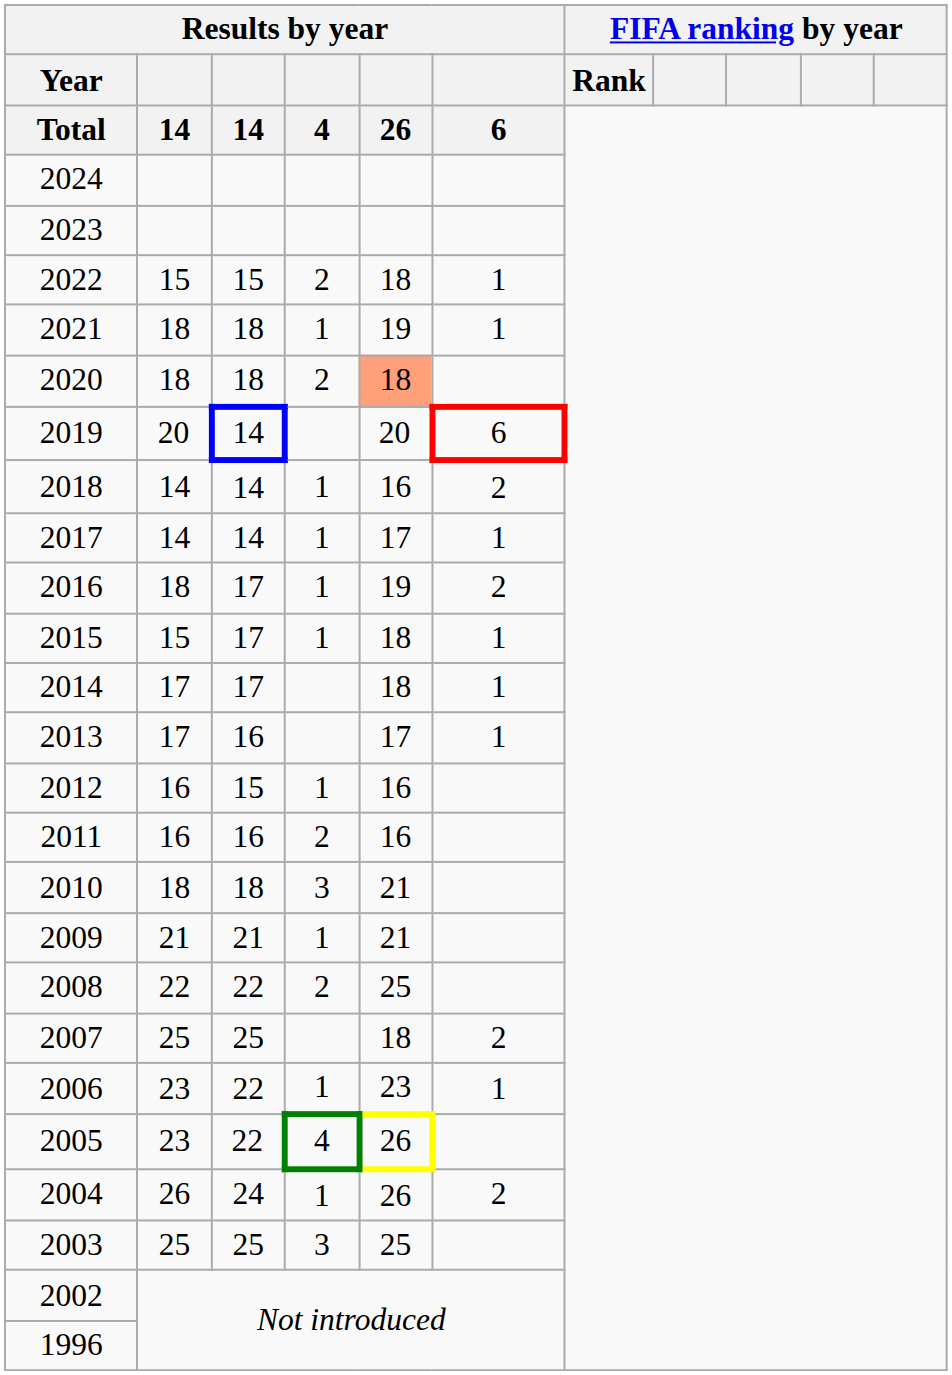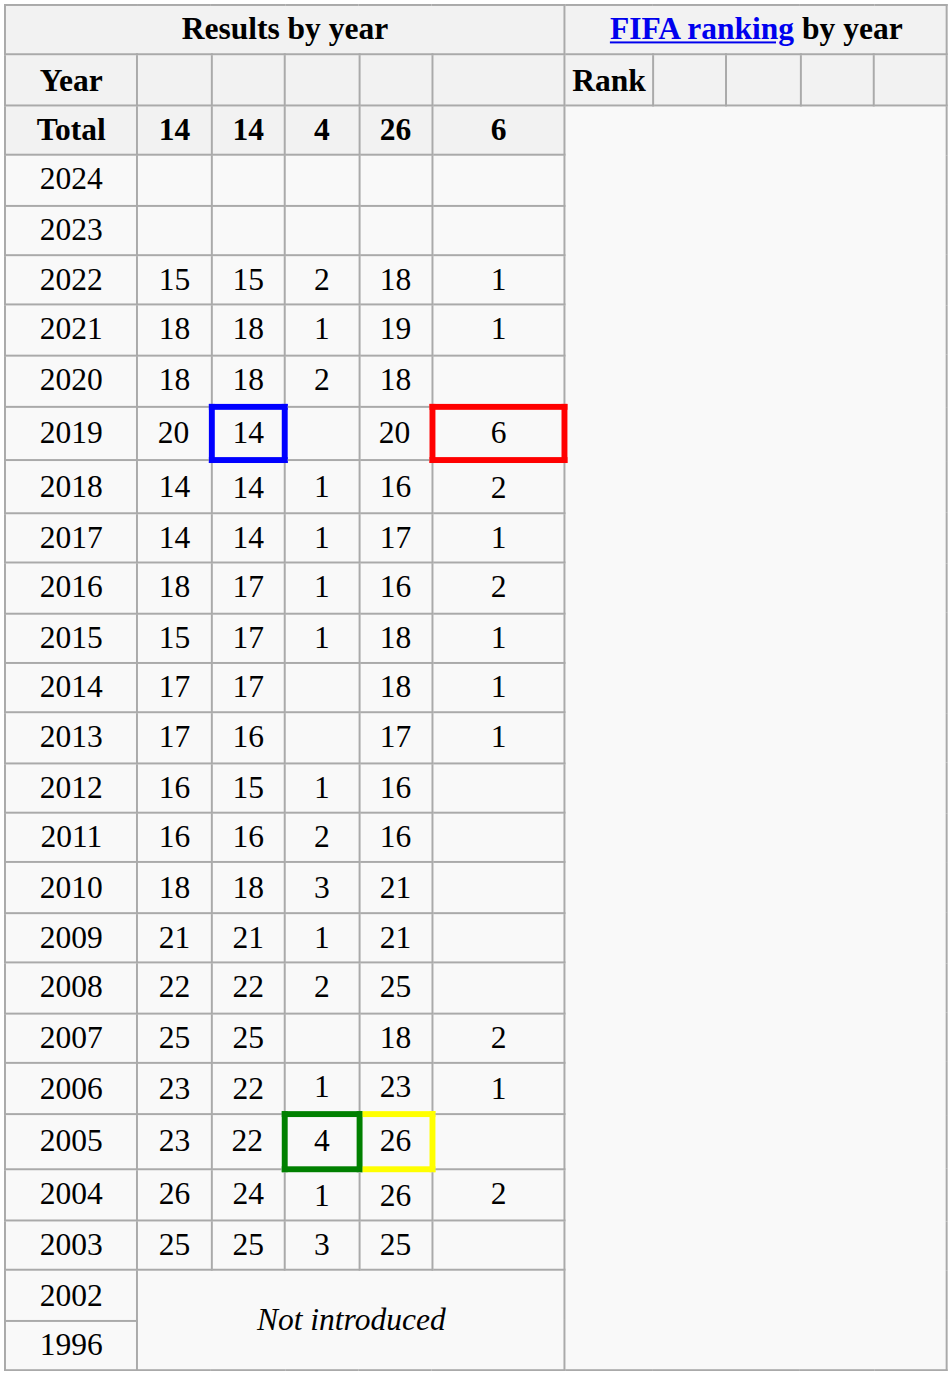 <table class="wikitable sortable sticky-table-head sort-under" style="text-align:center;">
 <tr>
 <th colspan="6">Results by year</th>
 <th colspan="5"><a href='#'>FIFA ranking</a> by year</th>
 </tr>
 <tr>
 <th width="60">Year</th>
 <th width="30"></th>
 <th width="30"></th>
 <th width="30"></th>
 <th width="30"></th>
 <th width="60"></th>
 <th width="30">Rank</th>
 <th width="30"></th>
 <th width="30"></th>
 <th width="30"></th>
 <th width="30"></th>
 </tr>
 <tr class="sorttop">
 <th>Total<br></th>
 <th>14</th>
 <th>14</th>
 <th> 4</th>
 <th>26</th>
 <th> 6</th>
 </tr>
 <tr>
 <td>2024<br></td>
 <td></td>
 <td></td>
 <td></td>
 <td></td>
 <td></td>
 </tr>
 <tr>
 <td>2023<br></td>
 <td></td>
 <td></td>
 <td></td>
 <td></td>
 <td></td>
 </tr>
 <tr>
 <td>2022<br></td>
 <td>15</td>
 <td>15</td>
 <td> 2</td>
 <td>18</td>
 <td> 1</td>
 </tr>
 <tr>
 <td>2021<br></td>
 <td>18</td>
 <td>18</td>
 <td> 1</td>
 <td>19</td>
 <td> 1</td>
 </tr>
 <tr>
 <td>2020<br></td>
 <td>18</td>
 <td>18</td>
 <td> 2</td>
-<td style="background: lightsalmon;">18</td>
+<td>18</td>
 <td></td>
 </tr>
 <tr>
 <td>2019<br></td>
 <td>20</td>
 <td style="border: 3px solid blue">14</td>
 <td></td>
 <td>20</td>
 <td style="border: 3px solid red"> 6</td>
 </tr>
 <tr>
 <td>2018<br></td>
 <td>14</td>
 <td>14</td>
 <td> 1</td>
 <td>16</td>
 <td> 2</td>
 </tr>
 <tr>
 <td>2017<br></td>
 <td>14</td>
 <td>14</td>
 <td> 1</td>
 <td>17</td>
 <td> 1</td>
 </tr>
 <tr>
 <td>2016<br></td>
 <td>18</td>
 <td>17</td>
 <td> 1</td>
-<td>19</td>
+<td>16</td>
 <td> 2</td>
 </tr>
 <tr>
 <td>2015<br></td>
 <td>15</td>
 <td>17</td>
 <td> 1</td>
 <td>18</td>
 <td> 1</td>
 </tr>
 <tr>
 <td>2014<br></td>
 <td>17</td>
 <td>17</td>
 <td></td>
 <td>18</td>
 <td> 1</td>
 </tr>
 <tr>
 <td>2013<br></td>
 <td>17</td>
 <td>16</td>
 <td></td>
 <td>17</td>
 <td> 1</td>
 </tr>
 <tr>
 <td>2012<br></td>
 <td>16</td>
 <td>15</td>
 <td> 1</td>
 <td>16</td>
 <td></td>
 </tr>
 <tr>
 <td>2011<br></td>
 <td>16</td>
 <td>16</td>
 <td> 2</td>
 <td>16</td>
 <td></td>
 </tr>
 <tr>
 <td>2010<br></td>
 <td>18</td>
 <td>18</td>
 <td> 3</td>
 <td>21</td>
 <td></td>
 </tr>
 <tr>
 <td>2009<br></td>
 <td>21</td>
 <td>21</td>
 <td> 1</td>
 <td>21</td>
 <td></td>
 </tr>
 <tr>
 <td>2008<br></td>
 <td>22</td>
 <td>22</td>
 <td> 2</td>
 <td>25</td>
 <td></td>
 </tr>
 <tr>
 <td>2007<br></td>
 <td>25</td>
 <td>25</td>
 <td></td>
 <td>18</td>
 <td> 2</td>
 </tr>
 <tr>
 <td>2006<br></td>
 <td>23</td>
 <td>22</td>
 <td> 1</td>
 <td>23</td>
 <td> 1</td>
 </tr>
 <tr>
 <td>2005<br></td>
 <td>23</td>
 <td>22</td>
 <td style="border: 3px solid green"> 4</td>
 <td style="border: 3px solid yellow">26</td>
 <td></td>
 </tr>
 <tr>
 <td>2004<br></td>
 <td>26</td>
 <td>24</td>
 <td> 1</td>
 <td>26</td>
 <td> 2</td>
 </tr>
 <tr>
 <td>2003<br></td>
 <td>25</td>
 <td>25</td>
 <td> 3</td>
 <td>25</td>
 <td></td>
 </tr>
 <tr>
 <td>2002<br></td>
 <td rowspan="2" colspan="5"><em>Not introduced</em></td>
 </tr>
 <tr>
 <td>1996<br></td>
 </tr>
 </table>
